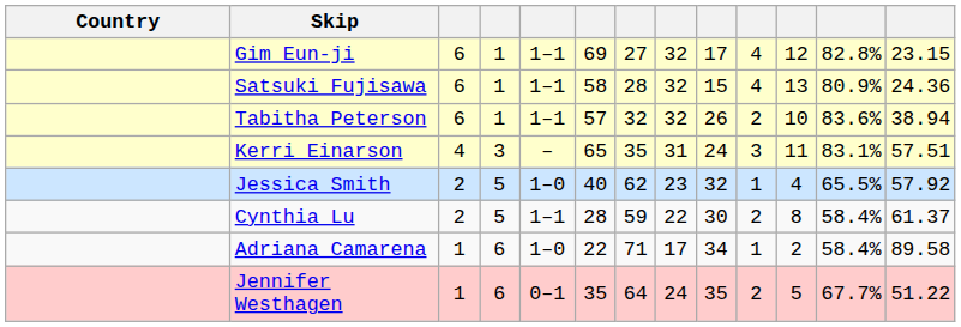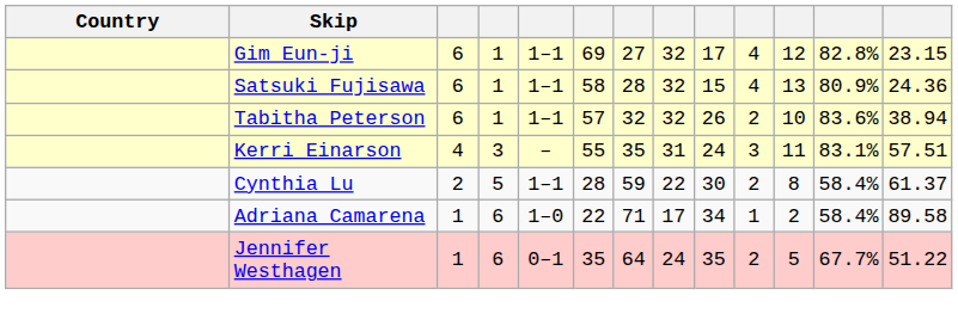 <table class=wikitable style="text-align:center;">
 <tr>
 <th width=140>Country</th>
 <th width=130>Skip</th>
 <th width=20></th>
 <th width=20></th>
 <th width=30></th>
 <th width=20></th>
 <th width=20></th>
 <th width=20></th>
 <th width=20></th>
 <th width=20></th>
 <th width=20></th>
 <th width=20></th>
 <th width=20></th>
 </tr>
 <tr bgcolor=#ffffcc>
 <td style="text-align:left;"></td>
 <td style="text-align:left;"><a href='#'>Gim Eun-ji</a></td>
 <td>6</td>
 <td>1</td>
 <td>1–1</td>
 <td>69</td>
 <td>27</td>
 <td>32</td>
 <td>17</td>
 <td>4</td>
 <td>12</td>
 <td>82.8%</td>
 <td>23.15</td>
 </tr>
 <tr bgcolor=#ffffcc>
 <td style="text-align:left;"></td>
 <td style="text-align:left;"><a href='#'>Satsuki Fujisawa</a></td>
 <td>6</td>
 <td>1</td>
 <td>1–1</td>
 <td>58</td>
 <td>28</td>
 <td>32</td>
 <td>15</td>
 <td>4</td>
 <td>13</td>
 <td>80.9%</td>
 <td>24.36</td>
 </tr>
 <tr bgcolor=#ffffcc>
 <td style="text-align:left;"></td>
 <td style="text-align:left;"><a href='#'>Tabitha Peterson</a></td>
 <td>6</td>
 <td>1</td>
 <td>1–1</td>
 <td>57</td>
 <td>32</td>
 <td>32</td>
 <td>26</td>
 <td>2</td>
 <td>10</td>
 <td>83.6%</td>
 <td>38.94</td>
 </tr>
 <tr bgcolor=#ffffcc>
 <td style="text-align:left;"></td>
 <td style="text-align:left;"><a href='#'>Kerri Einarson</a></td>
 <td>4</td>
 <td>3</td>
 <td>–</td>
-<td>65</td>
+<td>55</td>
 <td>35</td>
 <td>31</td>
 <td>24</td>
 <td>3</td>
 <td>11</td>
 <td>83.1%</td>
 <td>57.51</td>
-</tr>
-<tr bgcolor=#CCE6FF>
-<td style="text-align:left;"></td>
-<td style="text-align:left;"><a href='#'>Jessica Smith</a></td>
-<td>2</td>
-<td>5</td>
-<td>1–0</td>
-<td>40</td>
-<td>62</td>
-<td>23</td>
-<td>32</td>
-<td>1</td>
-<td>4</td>
-<td>65.5%</td>
-<td>57.92</td>
 </tr>
 <tr>
 <td style="text-align:left;"></td>
 <td style="text-align:left;"><a href='#'>Cynthia Lu</a></td>
 <td>2</td>
 <td>5</td>
 <td>1–1</td>
 <td>28</td>
 <td>59</td>
 <td>22</td>
 <td>30</td>
 <td>2</td>
 <td>8</td>
 <td>58.4%</td>
 <td>61.37</td>
 </tr>
 <tr>
 <td style="text-align:left;"></td>
 <td style="text-align:left;"><a href='#'>Adriana Camarena</a></td>
 <td>1</td>
 <td>6</td>
 <td>1–0</td>
 <td>22</td>
 <td>71</td>
 <td>17</td>
 <td>34</td>
 <td>1</td>
 <td>2</td>
 <td>58.4%</td>
 <td>89.58</td>
 </tr>
 <tr bgcolor=#ffcccc>
 <td style="text-align:left;"></td>
 <td style="text-align:left;"><a href='#'>Jennifer Westhagen</a></td>
 <td>1</td>
 <td>6</td>
 <td>0–1</td>
 <td>35</td>
 <td>64</td>
 <td>24</td>
 <td>35</td>
 <td>2</td>
 <td>5</td>
 <td>67.7%</td>
 <td>51.22</td>
 </tr>
 </table>
